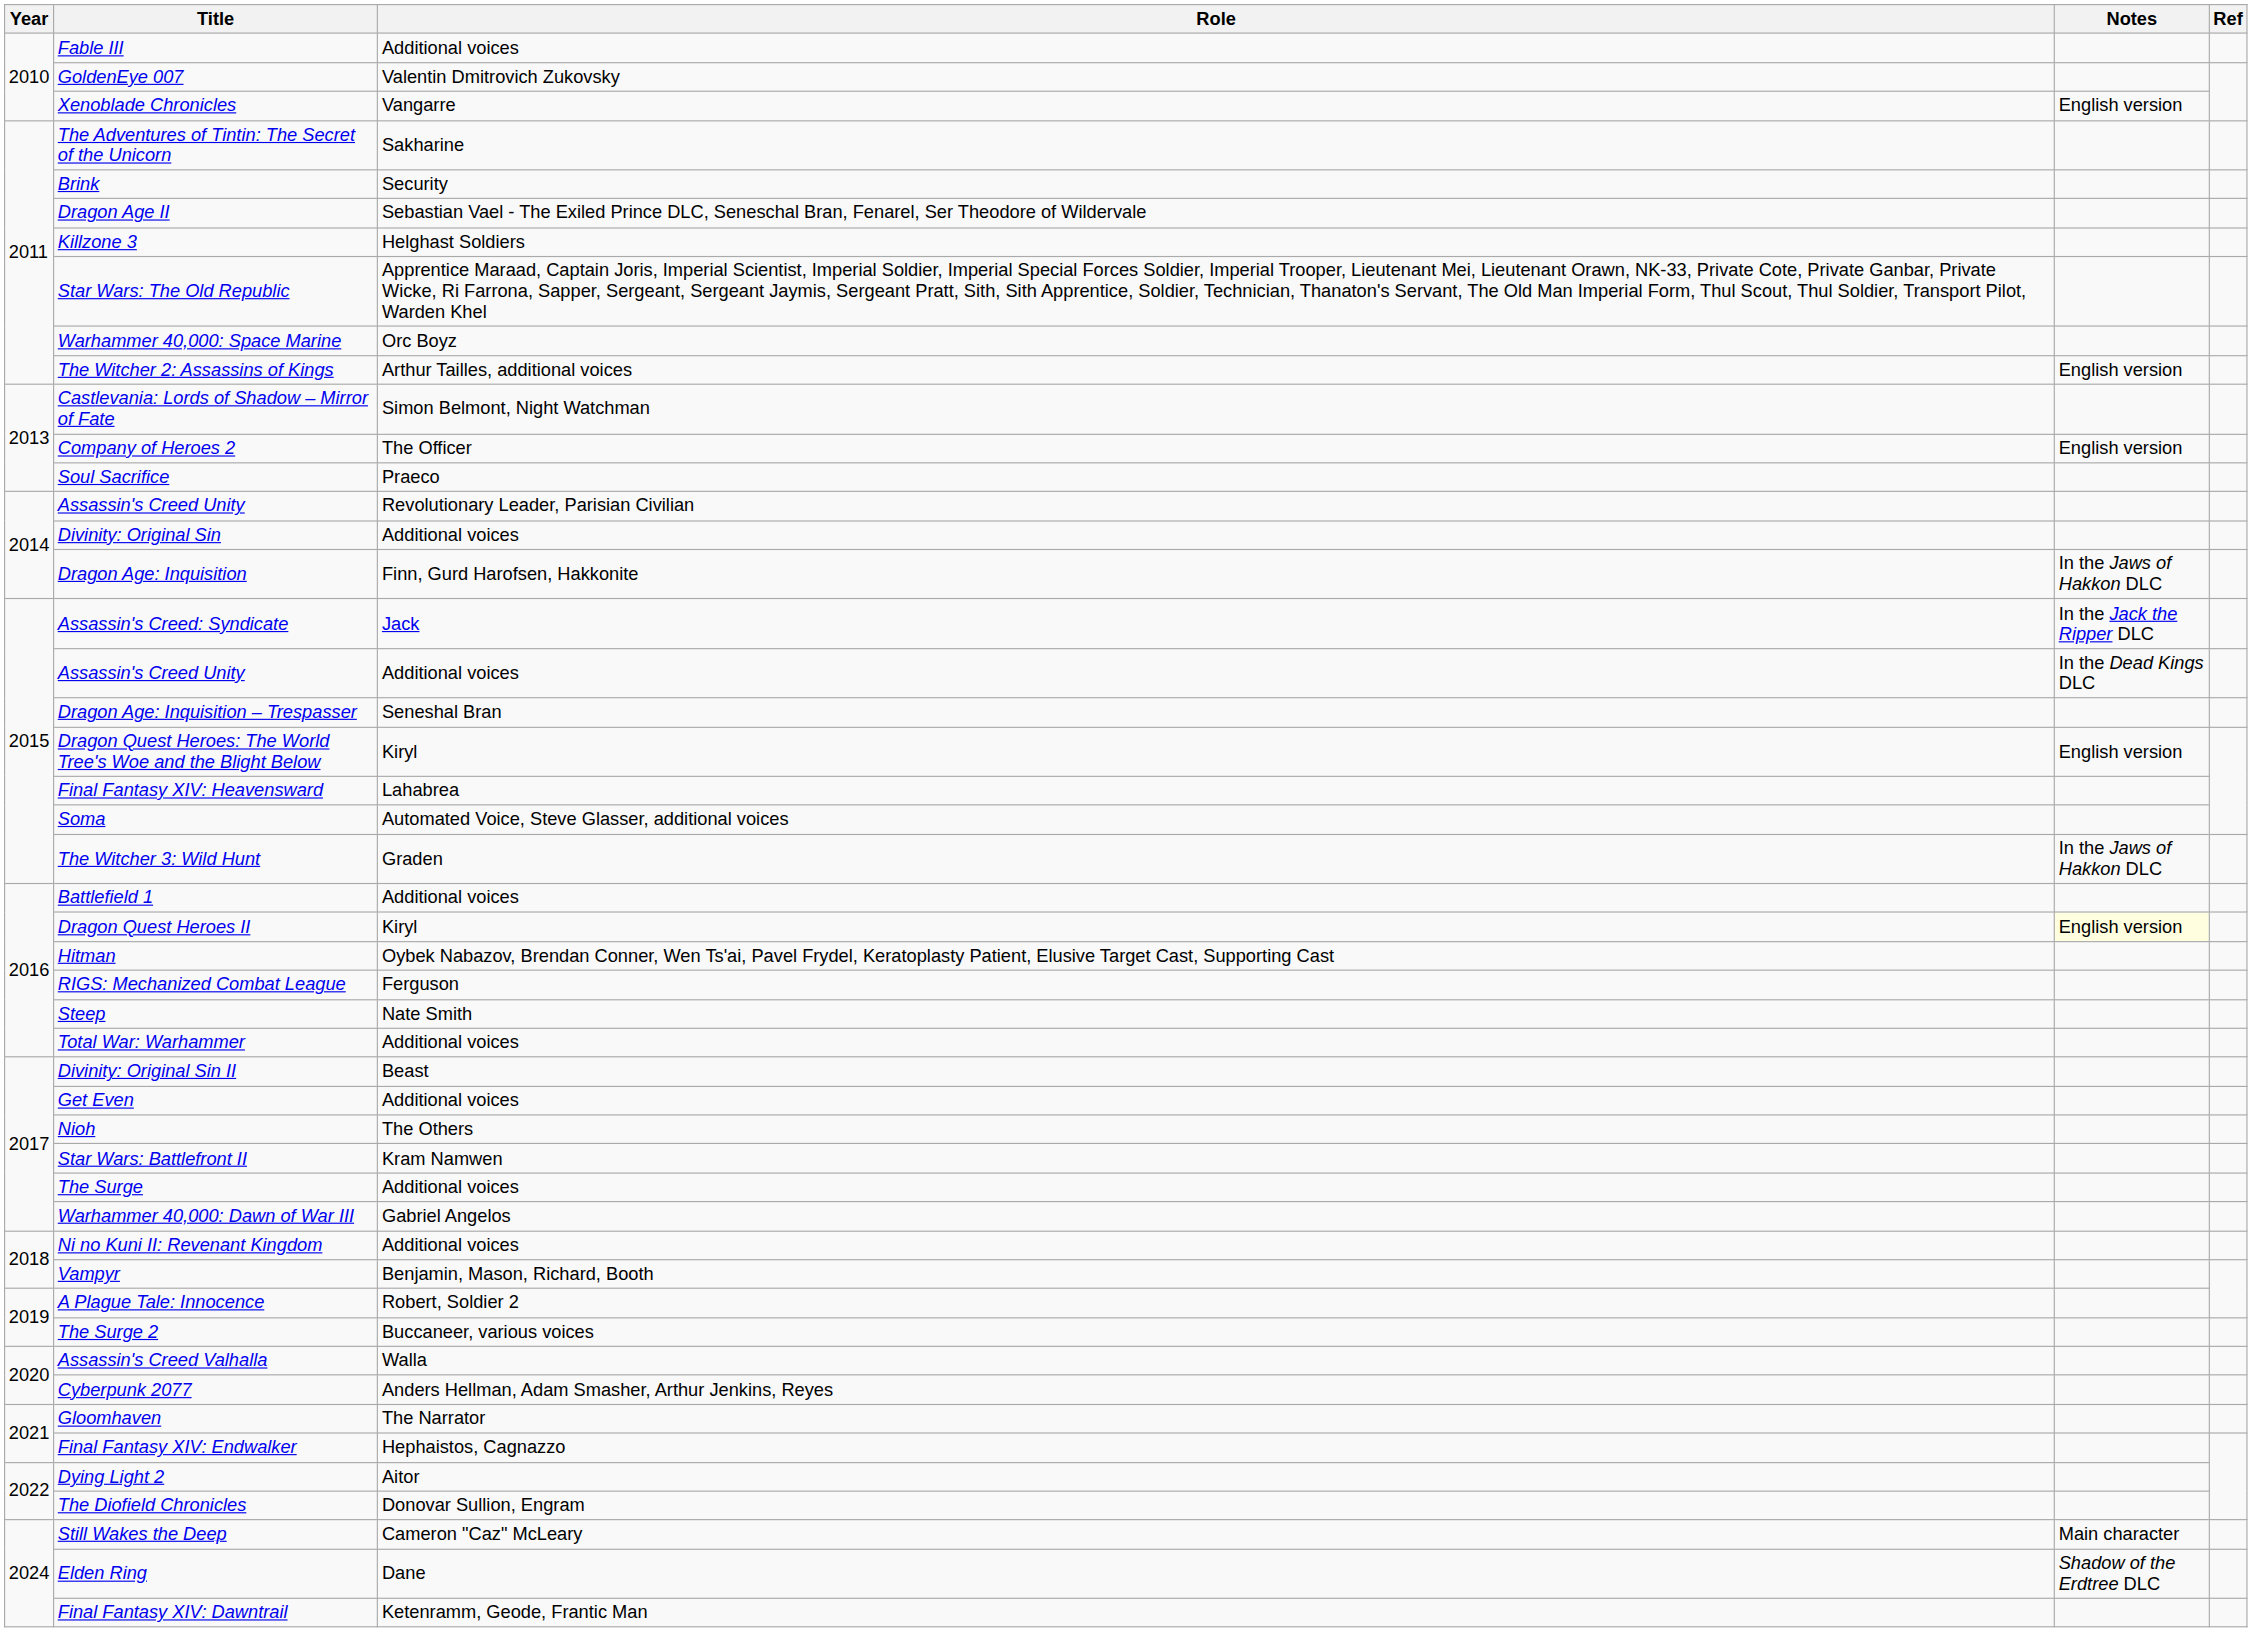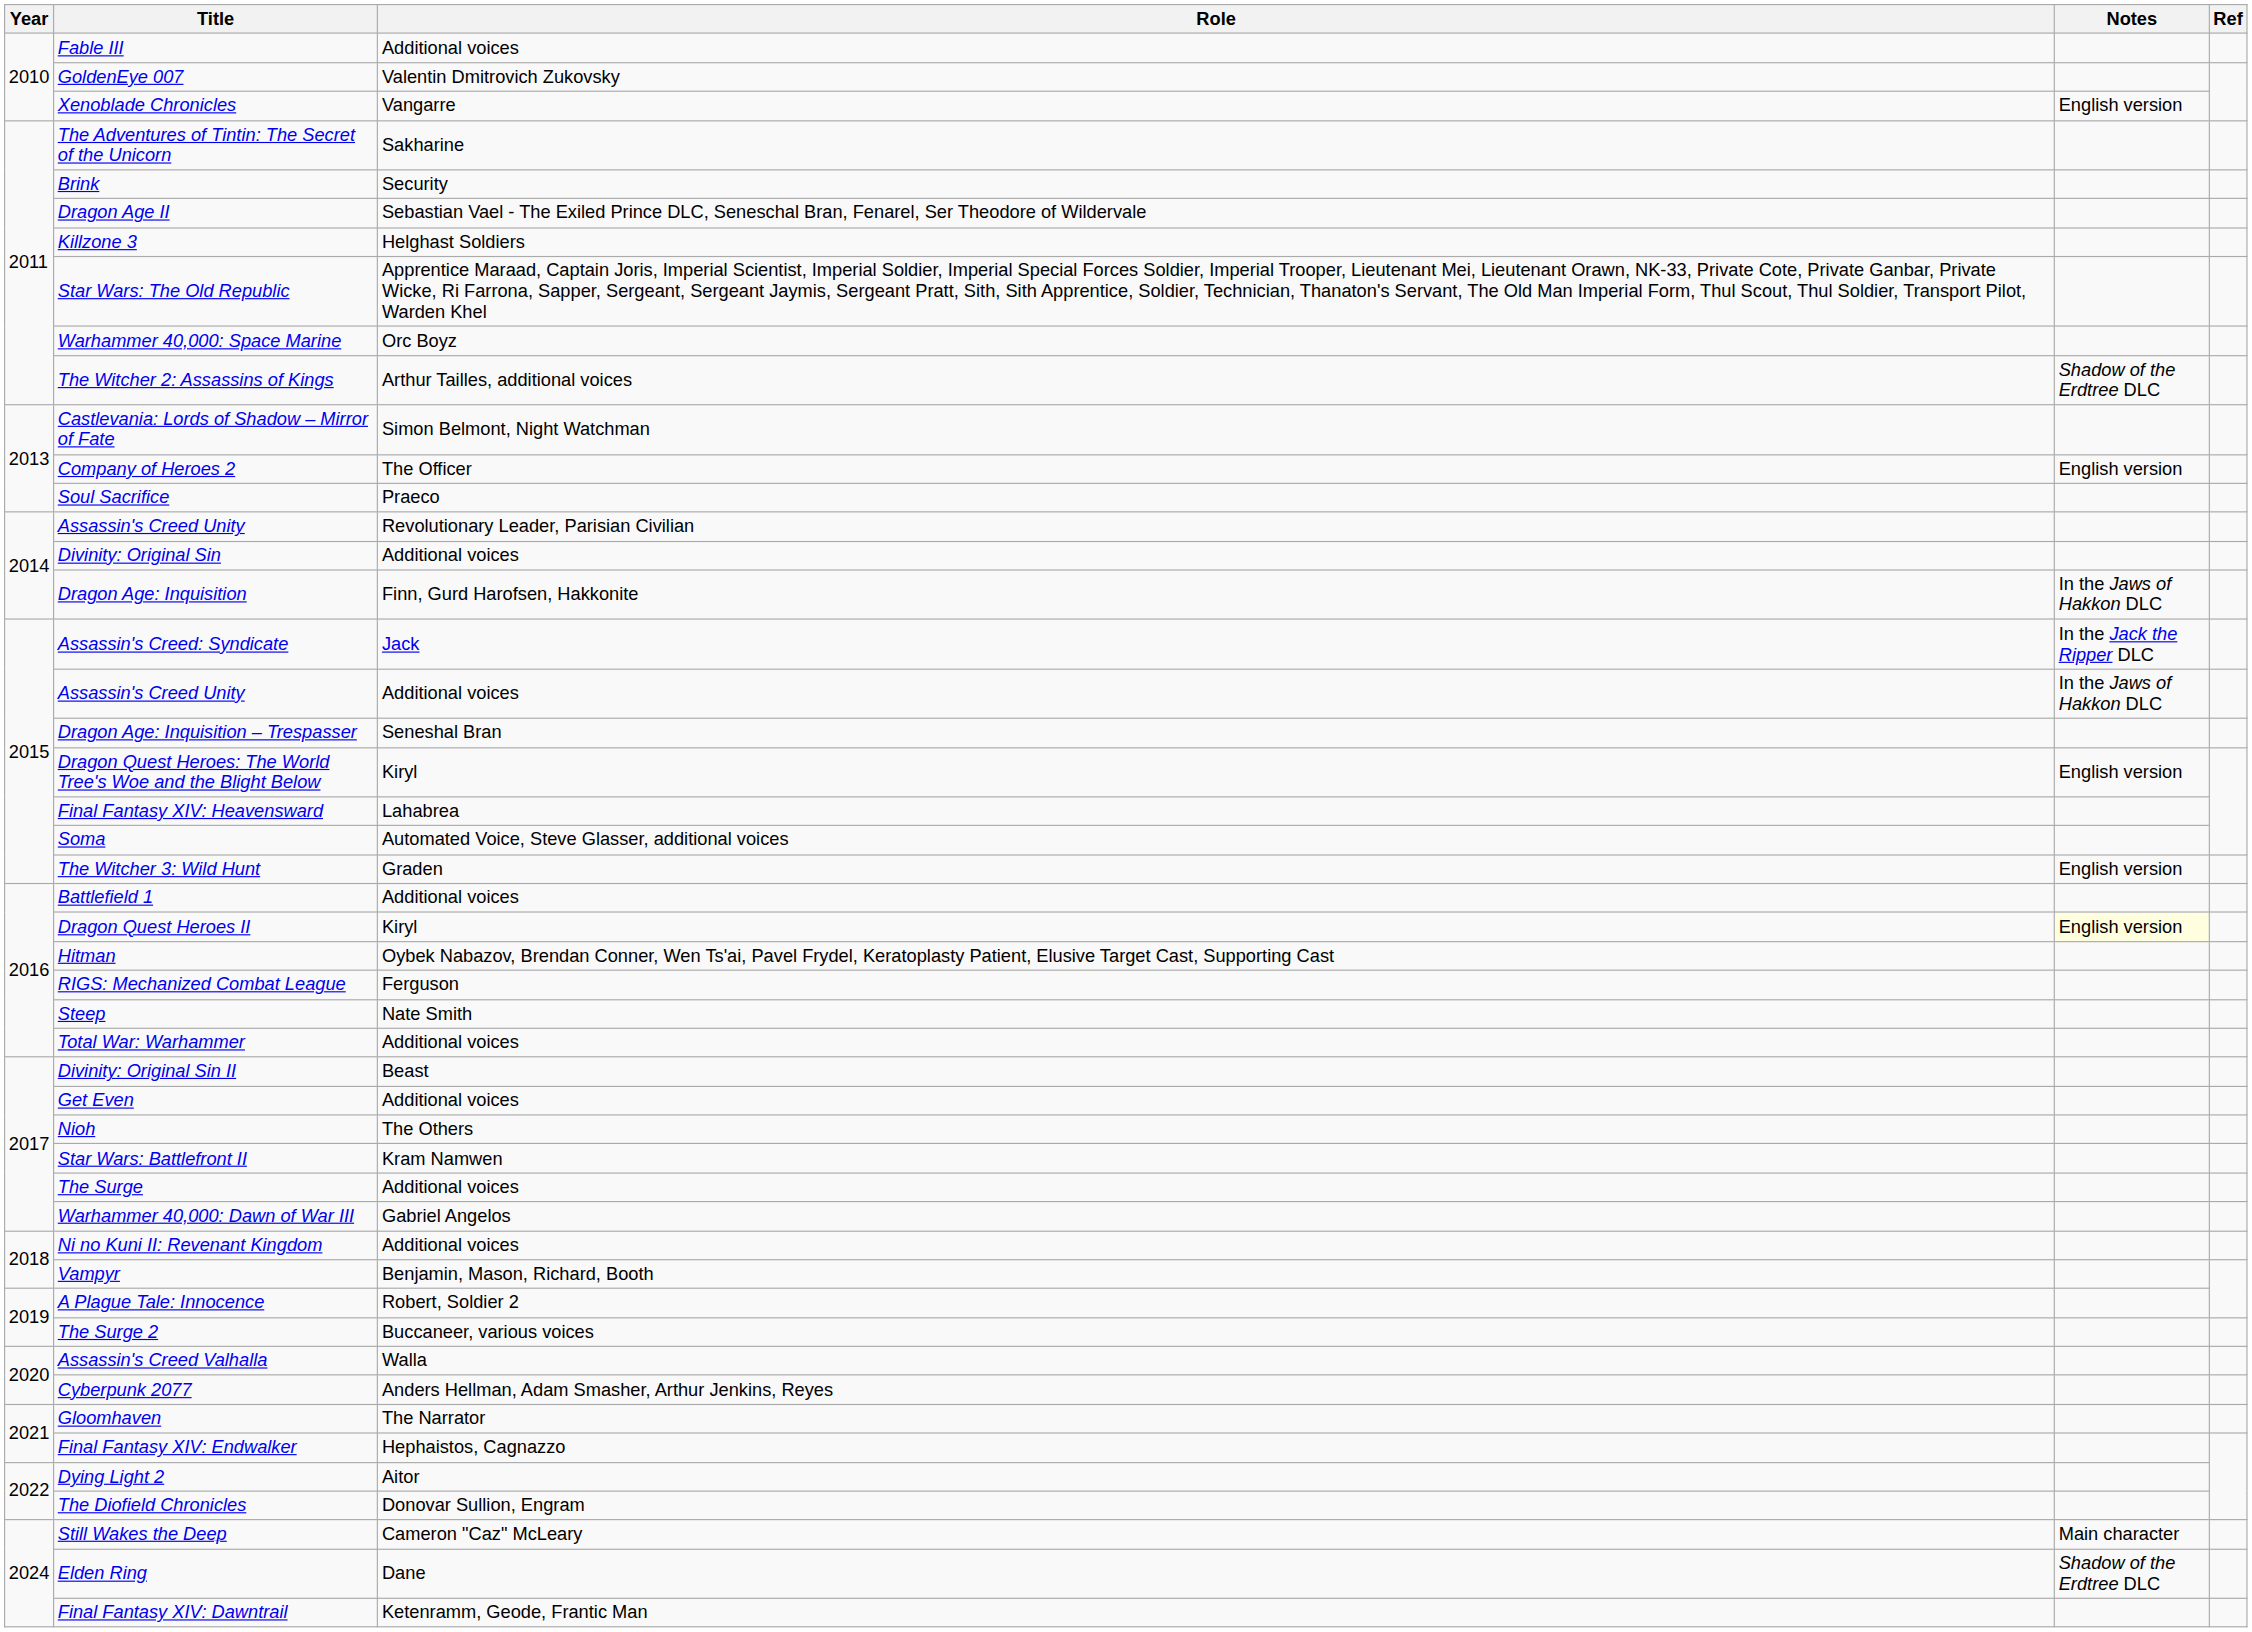 <table class="wikitable">
 <tr>
 <th>Year</th>
 <th>Title</th>
 <th>Role</th>
 <th>Notes</th>
 <th>Ref</th>
 </tr>
 <tr>
 <td rowspan="3">2010</td>
 <td><em><a href='#'>Fable III</a></em></td>
 <td>Additional voices</td>
 <td></td>
 <td></td>
 </tr>
 <tr>
 <td><em><a href='#'>GoldenEye 007</a></em></td>
 <td>Valentin Dmitrovich Zukovsky</td>
 <td></td>
 <td rowspan="2"></td>
 </tr>
 <tr>
 <td><em><a href='#'>Xenoblade Chronicles</a></em></td>
 <td>Vangarre</td>
 <td>English version</td>
 </tr>
 <tr>
 <td rowspan="7">2011</td>
 <td><em><a href='#'>The Adventures of Tintin: The Secret of the Unicorn</a></em></td>
 <td>Sakharine</td>
 <td></td>
 <td></td>
 </tr>
 <tr>
 <td><em><a href='#'>Brink</a></em></td>
 <td>Security</td>
 <td></td>
 <td></td>
 </tr>
 <tr>
 <td><em><a href='#'>Dragon Age II</a></em></td>
 <td>Sebastian Vael - The Exiled Prince DLC, Seneschal Bran, Fenarel, Ser Theodore of Wildervale</td>
 <td></td>
 <td></td>
 </tr>
 <tr>
 <td><em><a href='#'>Killzone 3</a></em></td>
 <td>Helghast Soldiers</td>
 <td></td>
 <td></td>
 </tr>
 <tr>
 <td><em><a href='#'>Star Wars: The Old Republic</a></em></td>
 <td>Apprentice Maraad, Captain Joris, Imperial Scientist, Imperial Soldier, Imperial Special Forces Soldier, Imperial Trooper, Lieutenant Mei, Lieutenant Orawn, NK-33, Private Cote, Private Ganbar, Private Wicke, Ri Farrona, Sapper, Sergeant, Sergeant Jaymis, Sergeant Pratt, Sith, Sith Apprentice, Soldier, Technician, Thanaton's Servant, The Old Man Imperial Form, Thul Scout, Thul Soldier, Transport Pilot, Warden Khel</td>
 <td></td>
 <td></td>
 </tr>
 <tr>
 <td><em><a href='#'>Warhammer 40,000: Space Marine</a></em></td>
 <td>Orc Boyz</td>
 <td></td>
 <td></td>
 </tr>
 <tr>
 <td><em><a href='#'>The Witcher 2: Assassins of Kings</a></em></td>
 <td>Arthur Tailles, additional voices</td>
-<td>English version</td>
+<td><em>Shadow of the Erdtree</em> DLC</td>
 <td></td>
 </tr>
 <tr>
 <td rowspan="3">2013</td>
 <td><em><a href='#'>Castlevania: Lords of Shadow – Mirror of Fate</a></em></td>
 <td>Simon Belmont, Night Watchman</td>
 <td></td>
 <td></td>
 </tr>
 <tr>
 <td><em><a href='#'>Company of Heroes 2</a></em></td>
 <td>The Officer</td>
 <td>English version</td>
 <td></td>
 </tr>
 <tr>
 <td><em><a href='#'>Soul Sacrifice</a></em></td>
 <td>Praeco</td>
 <td></td>
 <td></td>
 </tr>
 <tr>
 <td rowspan="3">2014</td>
 <td><em><a href='#'>Assassin's Creed Unity</a></em></td>
 <td>Revolutionary Leader, Parisian Civilian</td>
 <td></td>
 <td></td>
 </tr>
 <tr>
 <td><em><a href='#'>Divinity: Original Sin</a></em></td>
 <td>Additional voices</td>
 <td></td>
 <td></td>
 </tr>
 <tr>
 <td><em><a href='#'>Dragon Age: Inquisition</a></em></td>
 <td>Finn, Gurd Harofsen, Hakkonite</td>
 <td>In the <em>Jaws of Hakkon</em> DLC</td>
 <td></td>
 </tr>
 <tr>
 <td rowspan="7">2015</td>
 <td><em><a href='#'>Assassin's Creed: Syndicate</a></em></td>
 <td><a href='#'>Jack</a></td>
 <td>In the <em><a href='#'>Jack the Ripper</a></em> DLC</td>
 <td></td>
 </tr>
 <tr>
 <td><em><a href='#'>Assassin's Creed Unity</a></em></td>
 <td>Additional voices</td>
-<td>In the <em>Dead Kings</em> DLC</td>
+<td>In the <em>Jaws of Hakkon</em> DLC</td>
 <td></td>
 </tr>
 <tr>
 <td><em><a href='#'>Dragon Age: Inquisition – Trespasser</a></em></td>
 <td>Seneshal Bran</td>
 <td></td>
 <td></td>
 </tr>
 <tr>
 <td><em><a href='#'>Dragon Quest Heroes: The World Tree's Woe and the Blight Below</a></em></td>
 <td>Kiryl</td>
 <td>English version</td>
 <td rowspan="3"></td>
 </tr>
 <tr>
 <td><em><a href='#'>Final Fantasy XIV: Heavensward</a></em></td>
 <td>Lahabrea</td>
 <td></td>
 </tr>
 <tr>
 <td><em><a href='#'>Soma</a></em></td>
 <td>Automated Voice, Steve Glasser, additional voices</td>
 <td></td>
 </tr>
 <tr>
 <td><em><a href='#'>The Witcher 3: Wild Hunt</a></em></td>
 <td>Graden</td>
-<td>In the <em>Jaws of Hakkon</em> DLC</td>
+<td>English version</td>
 <td></td>
 </tr>
 <tr>
 <td rowspan="6">2016</td>
 <td><em><a href='#'>Battlefield 1</a></em></td>
 <td>Additional voices</td>
 <td></td>
 <td></td>
 </tr>
 <tr>
 <td><em><a href='#'>Dragon Quest Heroes II</a></em></td>
 <td>Kiryl</td>
 <td style="background: lightyellow;">English version</td>
 <td></td>
 </tr>
 <tr>
 <td><em><a href='#'>Hitman</a></em></td>
 <td>Oybek Nabazov, Brendan Conner, Wen Ts'ai, Pavel Frydel, Keratoplasty Patient, Elusive Target Cast, Supporting Cast</td>
 <td></td>
 <td></td>
 </tr>
 <tr>
 <td><em><a href='#'>RIGS: Mechanized Combat League</a></em></td>
 <td>Ferguson</td>
 <td></td>
 <td></td>
 </tr>
 <tr>
 <td><em><a href='#'>Steep</a></em></td>
 <td>Nate Smith</td>
 <td></td>
 <td></td>
 </tr>
 <tr>
 <td><em><a href='#'>Total War: Warhammer</a></em></td>
 <td>Additional voices</td>
 <td></td>
 <td></td>
 </tr>
 <tr>
 <td rowspan="6">2017</td>
 <td><em><a href='#'>Divinity: Original Sin II</a></em></td>
 <td>Beast</td>
 <td></td>
 <td></td>
 </tr>
 <tr>
 <td><em><a href='#'>Get Even</a></em></td>
 <td>Additional voices</td>
 <td></td>
 <td></td>
 </tr>
 <tr>
 <td><em><a href='#'>Nioh</a></em></td>
 <td>The Others</td>
 <td></td>
 <td></td>
 </tr>
 <tr>
 <td><em><a href='#'>Star Wars: Battlefront II</a></em></td>
 <td>Kram Namwen</td>
 <td></td>
 <td></td>
 </tr>
 <tr>
 <td><em><a href='#'>The Surge</a></em></td>
 <td>Additional voices</td>
 <td></td>
 <td></td>
 </tr>
 <tr>
 <td><em><a href='#'>Warhammer 40,000: Dawn of War III</a></em></td>
 <td>Gabriel Angelos</td>
 <td></td>
 <td></td>
 </tr>
 <tr>
 <td rowspan="2">2018</td>
 <td><em><a href='#'>Ni no Kuni II: Revenant Kingdom</a></em></td>
 <td>Additional voices</td>
 <td></td>
 <td></td>
 </tr>
 <tr>
 <td><em><a href='#'>Vampyr</a></em></td>
 <td>Benjamin, Mason, Richard, Booth</td>
 <td></td>
 <td rowspan="2"></td>
 </tr>
 <tr>
 <td rowspan="2">2019</td>
 <td><em><a href='#'>A Plague Tale: Innocence</a></em></td>
 <td>Robert, Soldier 2</td>
 <td></td>
 </tr>
 <tr>
 <td><em><a href='#'>The Surge 2</a></em></td>
 <td>Buccaneer, various voices</td>
 <td></td>
 <td></td>
 </tr>
 <tr>
 <td rowspan="2">2020</td>
 <td><em><a href='#'>Assassin's Creed Valhalla</a></em></td>
 <td>Walla</td>
 <td></td>
 <td></td>
 </tr>
 <tr>
 <td><em><a href='#'>Cyberpunk 2077</a></em></td>
 <td>Anders Hellman, Adam Smasher, Arthur Jenkins, Reyes</td>
 <td></td>
 <td></td>
 </tr>
 <tr>
 <td rowspan="2">2021</td>
 <td><em><a href='#'>Gloomhaven</a></em></td>
 <td>The Narrator</td>
 <td></td>
 <td></td>
 </tr>
 <tr>
 <td><em><a href='#'>Final Fantasy XIV: Endwalker</a></em></td>
 <td>Hephaistos, Cagnazzo</td>
 <td></td>
 <td rowspan="3"></td>
 </tr>
 <tr>
 <td rowspan="2">2022</td>
 <td><em><a href='#'>Dying Light 2</a></em></td>
 <td>Aitor</td>
 <td></td>
 </tr>
 <tr>
 <td><em><a href='#'>The Diofield Chronicles</a></em></td>
 <td>Donovar Sullion, Engram</td>
 <td></td>
 </tr>
 <tr>
 <td rowspan="3">2024</td>
 <td><em><a href='#'>Still Wakes the Deep</a></em></td>
 <td>Cameron "Caz" McLeary</td>
 <td>Main character</td>
 <td></td>
 </tr>
 <tr>
 <td><em><a href='#'>Elden Ring</a></em></td>
 <td>Dane</td>
 <td><em>Shadow of the Erdtree</em> DLC</td>
 <td></td>
 </tr>
 <tr>
 <td><em><a href='#'>Final Fantasy XIV: Dawntrail</a></em></td>
 <td>Ketenramm, Geode, Frantic Man</td>
 <td></td>
 <td></td>
 </tr>
 </table>
